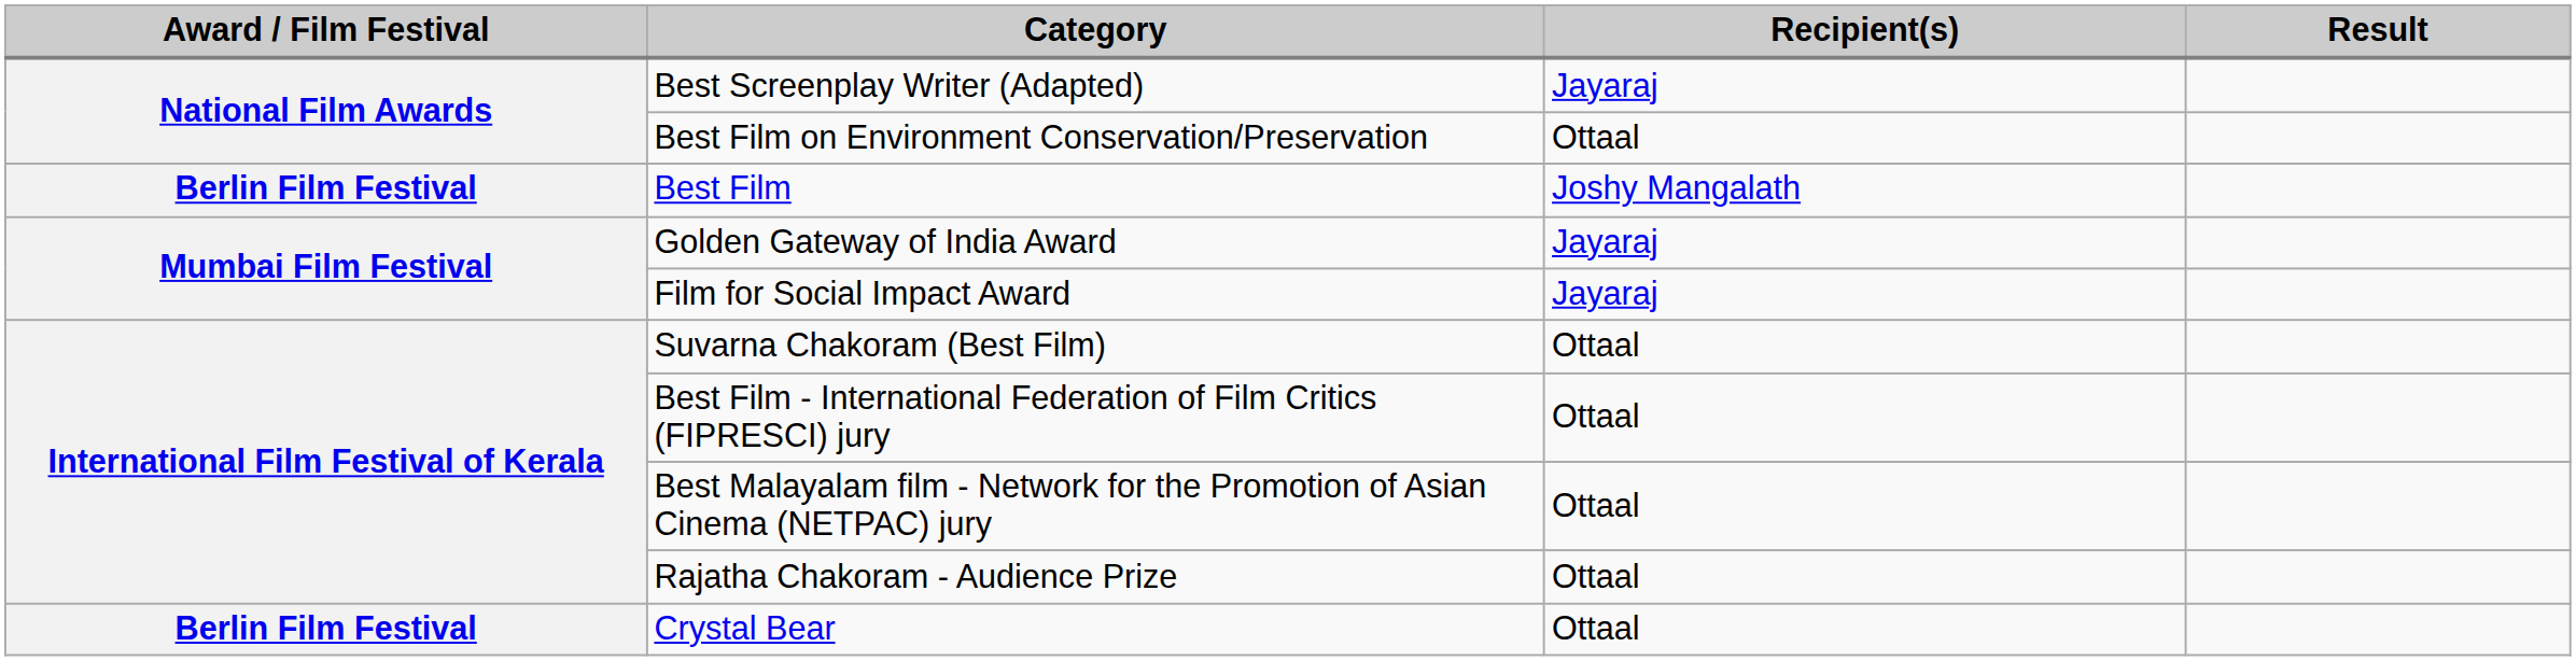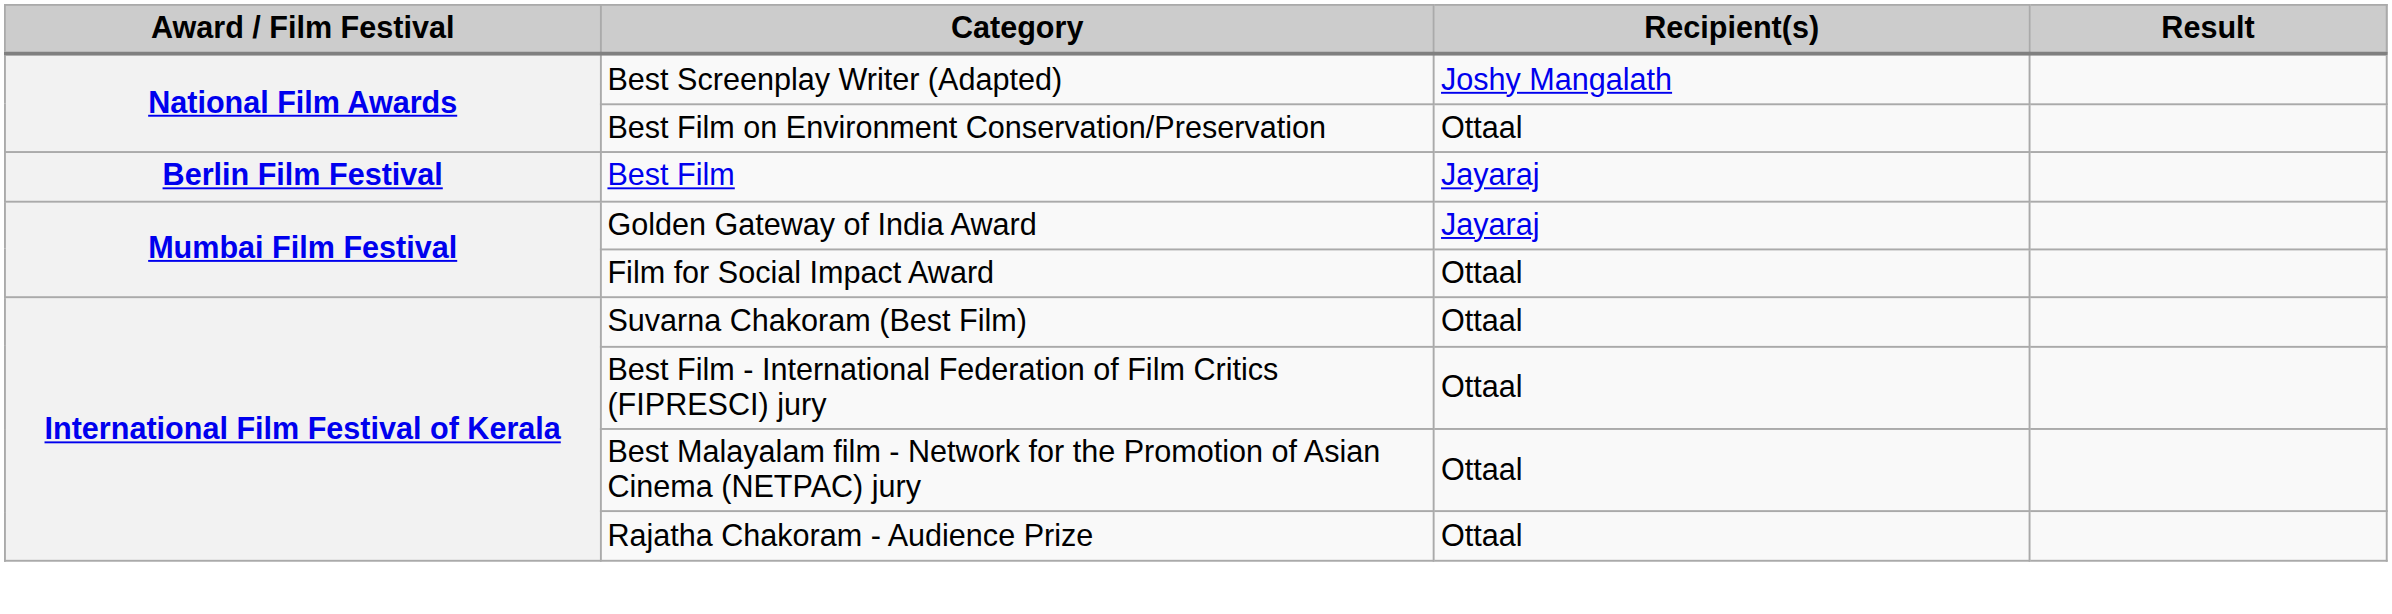 <table class="wikitable plainrowheaders">
 <tr style="text-align:center;">
 <th scope="col"  style="background:#ccc; width:25%;">Award / Film Festival</th>
 <th scope="col"  style="background:#ccc; width:35%;">Category</th>
 <th scope="col"  style="background:#ccc; width:25%;">Recipient(s)</th>
 <th scope="col"  style="background:#ccc; width:15%;">Result</th>
 </tr>
 <tr style="border-top:2px solid gray;">
 <th scope="row" rowspan=2><a href='#'>National Film Awards</a></th>
 <td>Best Screenplay Writer (Adapted)</td>
-<td><a href='#'>Jayaraj</a></td>
+<td><a href='#'>Joshy Mangalath</a></td>
 <td></td>
 </tr>
 <tr>
 <td>Best Film on Environment Conservation/Preservation</td>
 <td>Ottaal</td>
 <td></td>
 </tr>
 <tr>
 <th scope="row" rowspan=1><a href='#'>Berlin Film Festival</a></th>
 <td><a href='#'>Best Film</a></td>
-<td><a href='#'>Joshy Mangalath</a></td>
+<td><a href='#'>Jayaraj</a></td>
 <td></td>
 </tr>
 <tr>
 <th scope="row" rowspan=2><a href='#'>Mumbai Film Festival</a></th>
 <td>Golden Gateway of India Award</td>
 <td><a href='#'>Jayaraj</a></td>
 <td></td>
 </tr>
 <tr>
 <td>Film for Social Impact Award</td>
-<td><a href='#'>Jayaraj</a></td>
+<td>Ottaal</td>
 <td></td>
 </tr>
 <tr>
 <th scope="row" rowspan=4><a href='#'>International Film Festival of Kerala</a></th>
 <td>Suvarna Chakoram (Best Film)</td>
 <td>Ottaal</td>
 <td></td>
 </tr>
 <tr>
 <td>Best Film - International Federation of Film Critics (FIPRESCI) jury</td>
 <td>Ottaal</td>
 <td></td>
 </tr>
 <tr>
 <td>Best Malayalam film - Network for the Promotion of Asian Cinema (NETPAC) jury</td>
 <td>Ottaal</td>
 <td></td>
 </tr>
 <tr>
 <td>Rajatha Chakoram - Audience Prize</td>
 <td>Ottaal</td>
 <td></td>
 </tr>
-<tr>
-<th scope="row" rowspan=1><a href='#'>Berlin Film Festival</a></th>
-<td><a href='#'>Crystal Bear</a></td>
-<td>Ottaal</td>
-<td></td>
-</tr>
 </table>
